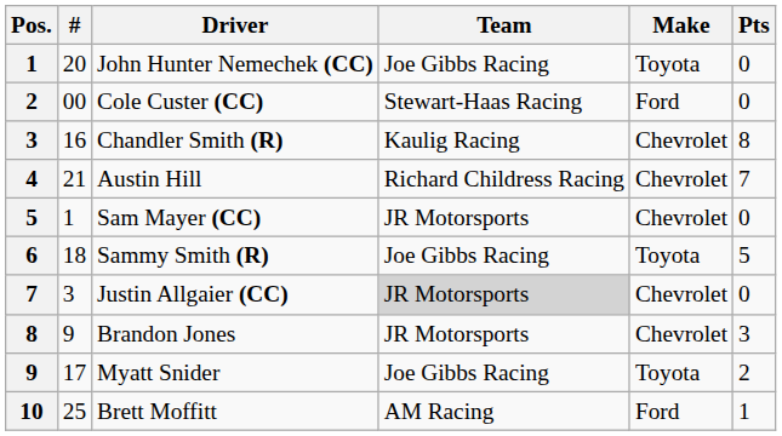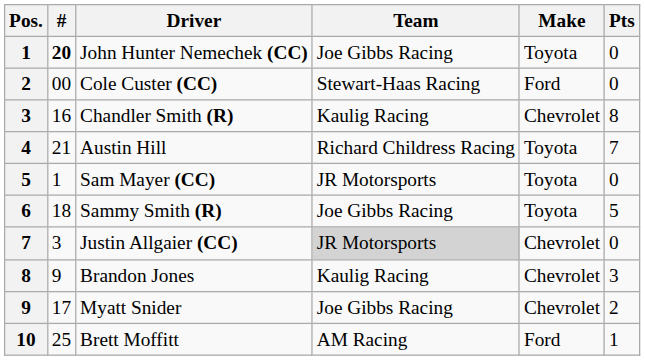 <table class="wikitable" style="font-size:95%">
 <tr>
 <th>Pos.</th>
 <th>#</th>
 <th>Driver</th>
 <th>Team</th>
 <th>Make</th>
 <th>Pts</th>
 </tr>
 <tr>
 <th>1</th>
-<td>20</td>
+<td><strong>20</strong></td>
 <td>John Hunter Nemechek <strong>(CC)</strong></td>
 <td>Joe Gibbs Racing</td>
 <td>Toyota</td>
 <td>0</td>
 </tr>
 <tr>
 <th>2</th>
 <td>00</td>
 <td>Cole Custer <strong>(CC)</strong></td>
 <td>Stewart-Haas Racing</td>
 <td>Ford</td>
 <td>0</td>
 </tr>
 <tr>
 <th>3</th>
 <td>16</td>
 <td>Chandler Smith <strong>(R)</strong></td>
 <td>Kaulig Racing</td>
 <td>Chevrolet</td>
 <td>8</td>
 </tr>
 <tr>
 <th>4</th>
 <td>21</td>
 <td>Austin Hill</td>
 <td>Richard Childress Racing</td>
-<td>Chevrolet</td>
+<td>Toyota</td>
 <td>7</td>
 </tr>
 <tr>
 <th>5</th>
 <td>1</td>
 <td>Sam Mayer <strong>(CC)</strong></td>
 <td>JR Motorsports</td>
-<td>Chevrolet</td>
+<td>Toyota</td>
 <td>0</td>
 </tr>
 <tr>
 <th>6</th>
 <td>18</td>
 <td>Sammy Smith <strong>(R)</strong></td>
 <td>Joe Gibbs Racing</td>
 <td>Toyota</td>
 <td>5</td>
 </tr>
 <tr>
 <th>7</th>
 <td>3</td>
 <td>Justin Allgaier <strong>(CC)</strong></td>
 <td style="background: lightgrey;">JR Motorsports</td>
 <td>Chevrolet</td>
 <td>0</td>
 </tr>
 <tr>
 <th>8</th>
 <td>9</td>
 <td>Brandon Jones</td>
-<td>JR Motorsports</td>
+<td>Kaulig Racing</td>
 <td>Chevrolet</td>
 <td>3</td>
 </tr>
 <tr>
 <th>9</th>
 <td>17</td>
 <td>Myatt Snider</td>
 <td>Joe Gibbs Racing</td>
-<td>Toyota</td>
+<td>Chevrolet</td>
 <td>2</td>
 </tr>
 <tr>
 <th>10</th>
 <td>25</td>
 <td>Brett Moffitt</td>
 <td>AM Racing</td>
 <td>Ford</td>
 <td>1</td>
 </tr>
 </table>
